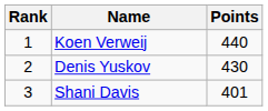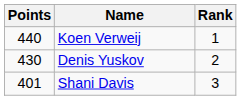 <table class="wikitable" border="1">
 <tr>
+<th width=25>Points</th>
+<th width=150>Name</th>
 <th width=30>Rank</th>
-<th width=150>Name</th>
-<th width=25>Points</th>
 </tr>
 <tr align="center">
+<td>440</td>
+<td align="left"> <a href='#'>Koen Verweij</a></td>
 <td>1</td>
-<td align="left"> <a href='#'>Koen Verweij</a></td>
-<td>440</td>
 </tr>
 <tr align="center">
+<td>430</td>
+<td align="left"> <a href='#'>Denis Yuskov</a></td>
 <td>2</td>
-<td align="left"> <a href='#'>Denis Yuskov</a></td>
-<td>430</td>
 </tr>
 <tr align="center">
+<td>401</td>
+<td align="left"> <a href='#'>Shani Davis</a></td>
 <td>3</td>
-<td align="left"> <a href='#'>Shani Davis</a></td>
-<td>401</td>
 </tr>
 </table>
